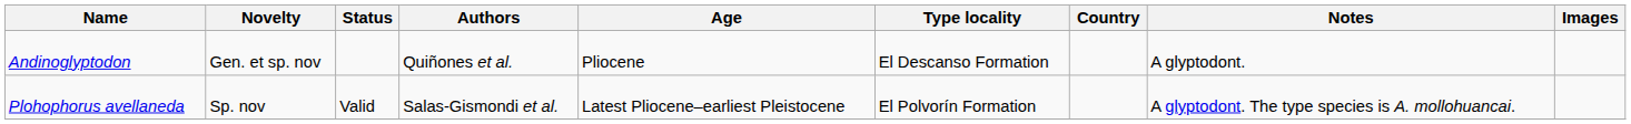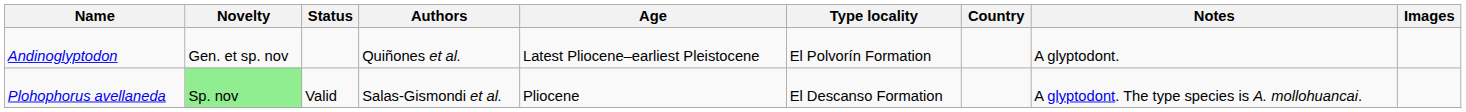 <table class="wikitable sortable" align="center" width="100%">
 <tr>
 <th>Name</th>
 <th>Novelty</th>
 <th>Status</th>
 <th>Authors</th>
 <th>Age</th>
 <th>Type locality</th>
 <th>Country</th>
 <th>Notes</th>
 <th>Images</th>
 </tr>
 <tr>
 <td><br><em><a href='#'>Andinoglyptodon</a></em></td>
 <td><br>Gen. et sp. nov</td>
 <td></td>
 <td><br>Quiñones <em>et al.</em></td>
-<td><br>Pliocene</td>
-<td><br>El Descanso Formation</td>
+<td><br>Latest Pliocene–earliest Pleistocene</td>
+<td><br>El Polvorín Formation</td>
 <td><br></td>
 <td><br>A glyptodont.</td>
 <td></td>
 </tr>
 <tr>
 <td><br><em><a href='#'>Plohophorus avellaneda</a></em></td>
-<td><br>Sp. nov</td>
+<td style="background: lightgreen;"><br>Sp. nov</td>
 <td><br>Valid</td>
 <td><br>Salas-Gismondi <em>et al.</em></td>
-<td><br>Latest Pliocene–earliest Pleistocene</td>
-<td><br>El Polvorín Formation</td>
+<td><br>Pliocene</td>
+<td><br>El Descanso Formation</td>
 <td><br></td>
 <td><br>A <a href='#'>glyptodont</a>. The type species is <em>A. mollohuancai</em>.</td>
 <td></td>
 </tr>
 <tr>
 </tr>
 </table>
